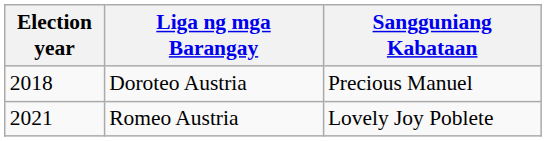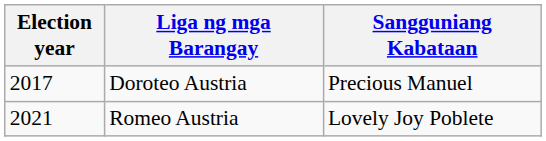 <table class=wikitable style="font-size:90%">
 <tr>
 <th width=60px>Election<br>year</th>
 <th width=140px><a href='#'>Liga ng mga Barangay</a></th>
 <th width=140px><a href='#'>Sangguniang Kabataan</a></th>
 </tr>
 <tr>
-<td>2018</td>
+<td>2017</td>
 <td>Doroteo Austria</td>
 <td>Precious Manuel</td>
 </tr>
 <tr>
 <td>2021</td>
 <td>Romeo Austria</td>
 <td>Lovely Joy Poblete</td>
 </tr>
 </table>
